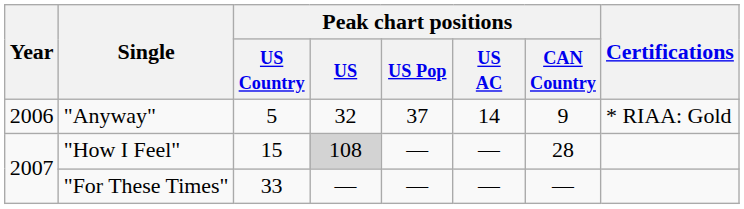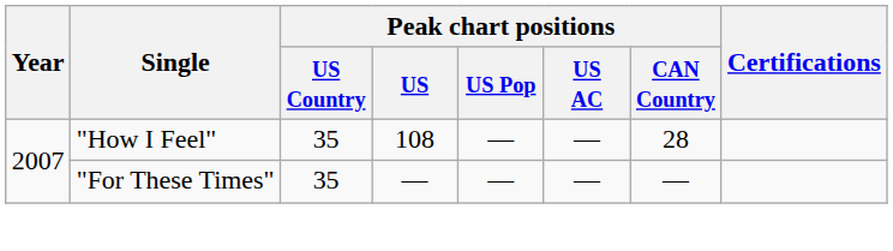 <table class="wikitable">
 <tr>
 <th rowspan="2">Year</th>
 <th rowspan="2">Single</th>
 <th colspan="5">Peak chart positions</th>
 <th rowspan="2"><a href='#'>Certifications</a></th>
 </tr>
 <tr>
 <th width="45"><small><a href='#'>US<br>Country</a><br></small></th>
 <th width="45"><small><a href='#'>US</a><br></small></th>
 <th width="45"><small><a href='#'>US Pop</a></small></th>
 <th width="45"><small><a href='#'>US<br>AC</a><br></small></th>
 <th width="45"><small><a href='#'>CAN<br>Country</a><br></small></th>
 </tr>
 <tr>
-<td>2006</td>
-<td>"Anyway"</td>
-<td align="center">5</td>
-<td align="center">32</td>
-<td align="center">37</td>
-<td align="center">14</td>
-<td align="center">9</td>
-<td>* RIAA: Gold</td>
-</tr>
-<tr>
 <td rowspan="2">2007</td>
 <td>"How I Feel"</td>
-<td align="center">15</td>
-<td align="center" style="background: lightgrey;">108</td>
+<td align="center">35</td>
+<td align="center">108</td>
 <td align="center">—</td>
 <td align="center">—</td>
 <td align="center">28</td>
 <td></td>
 </tr>
 <tr>
 <td>"For These Times"</td>
-<td align="center">33</td>
+<td align="center">35</td>
 <td align="center">—</td>
 <td align="center">—</td>
 <td align="center">—</td>
 <td align="center">—</td>
 <td></td>
 </tr>
 </table>
